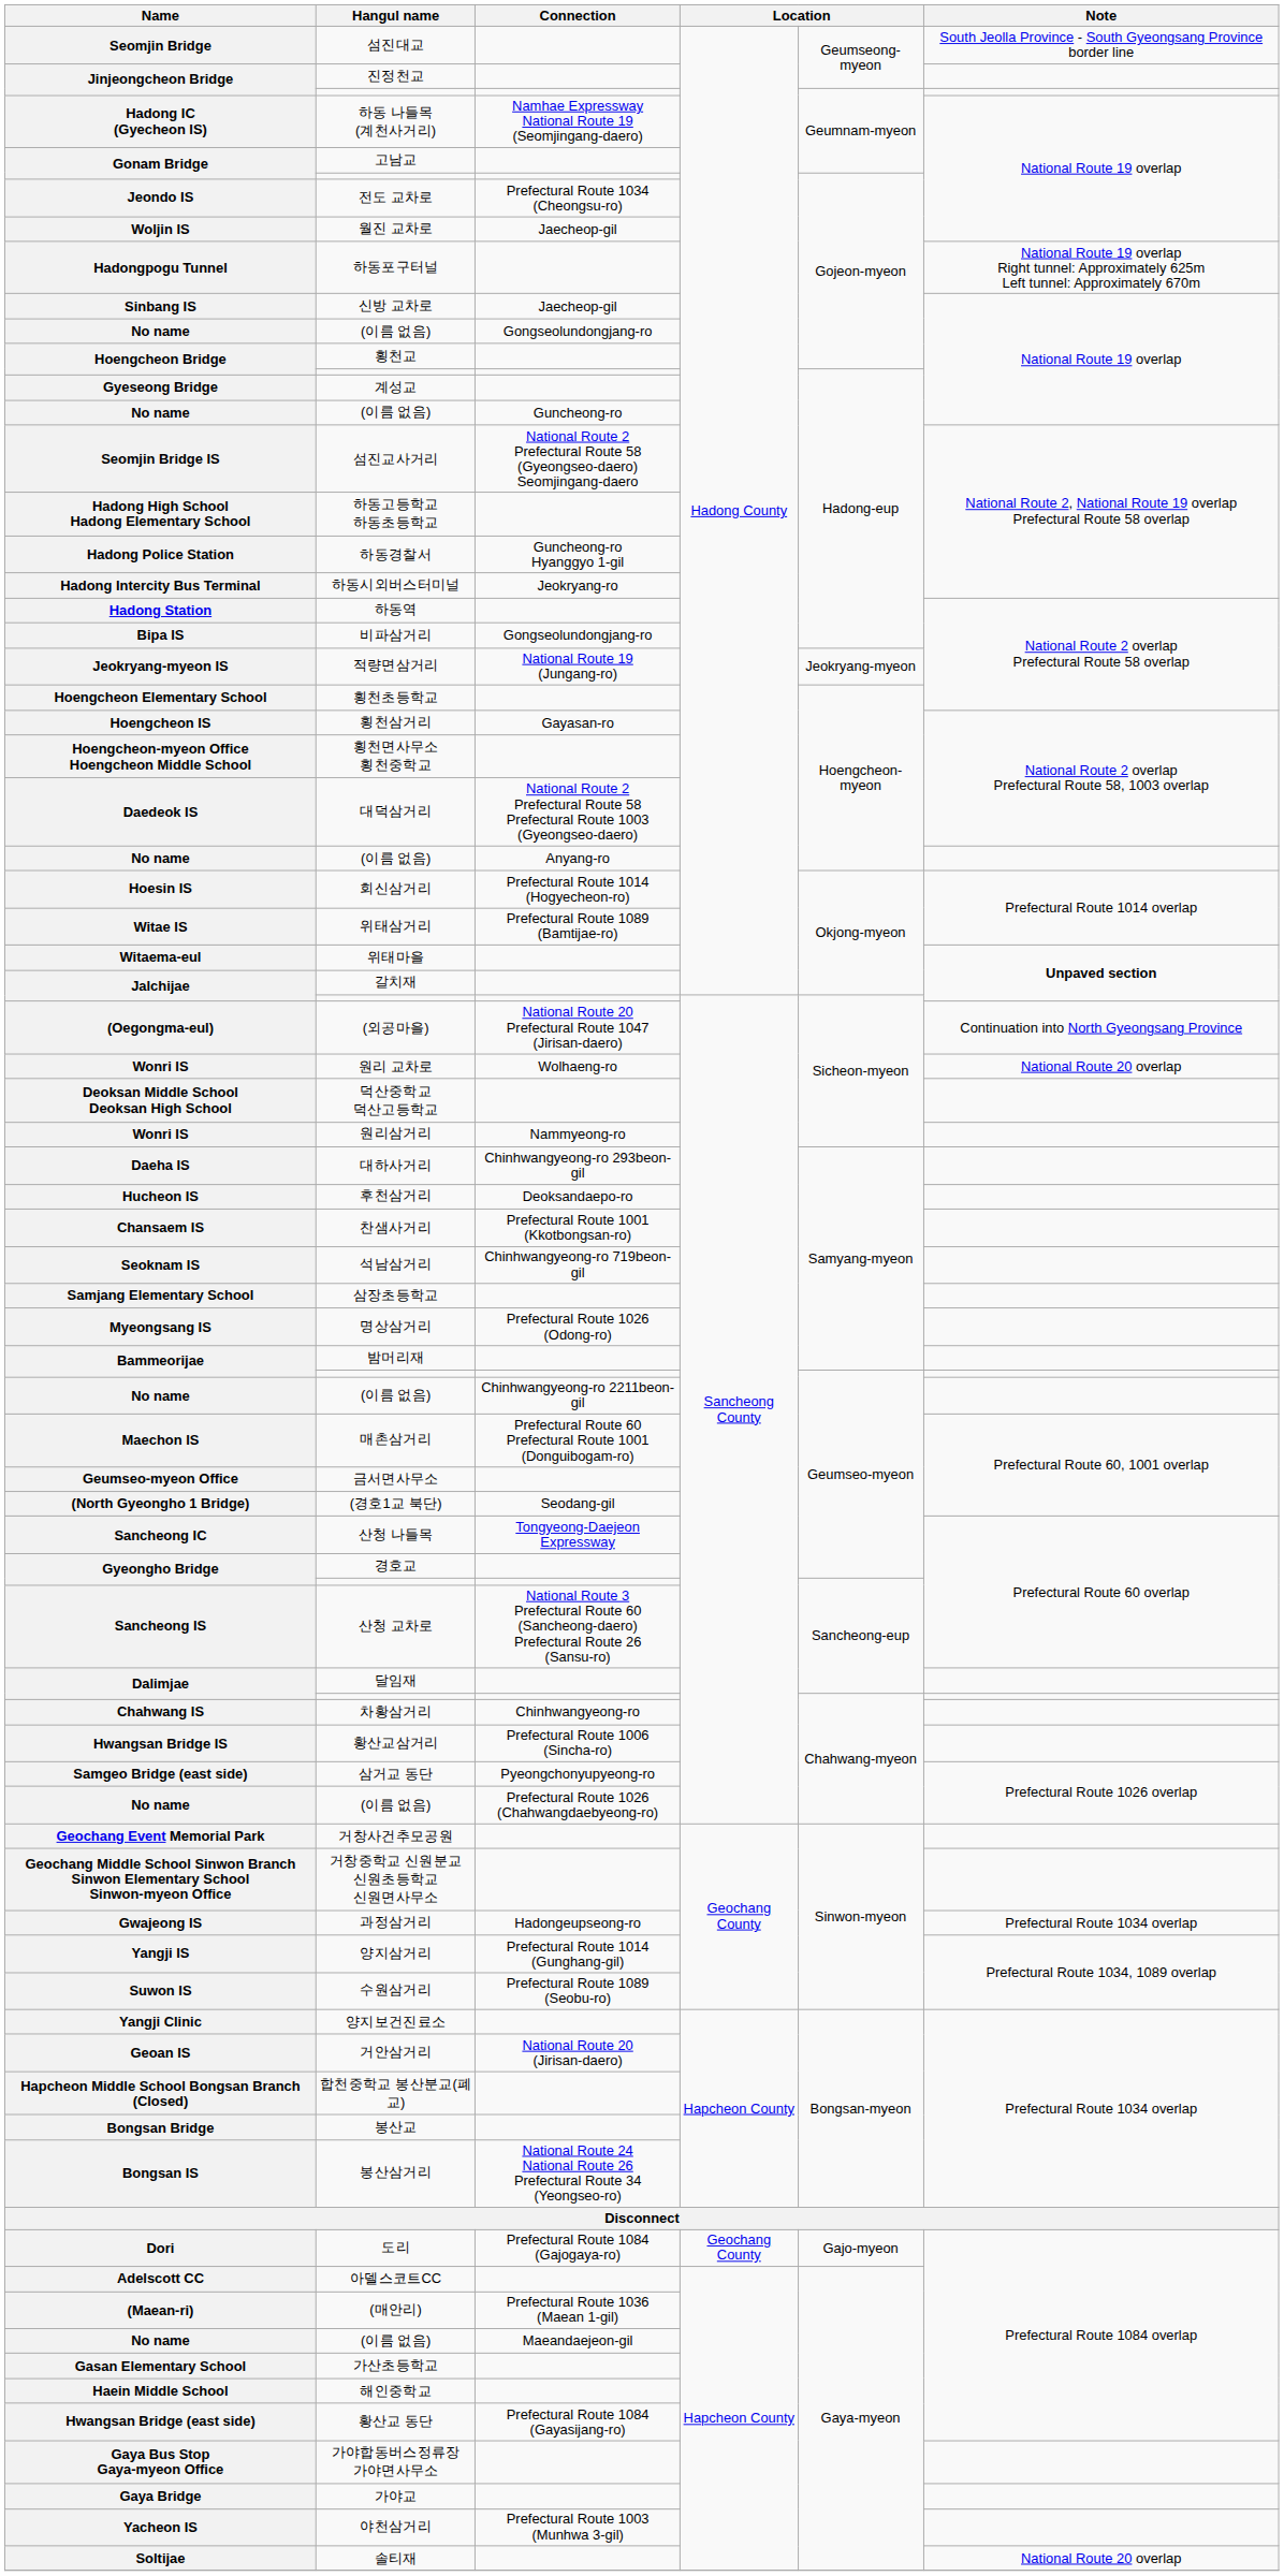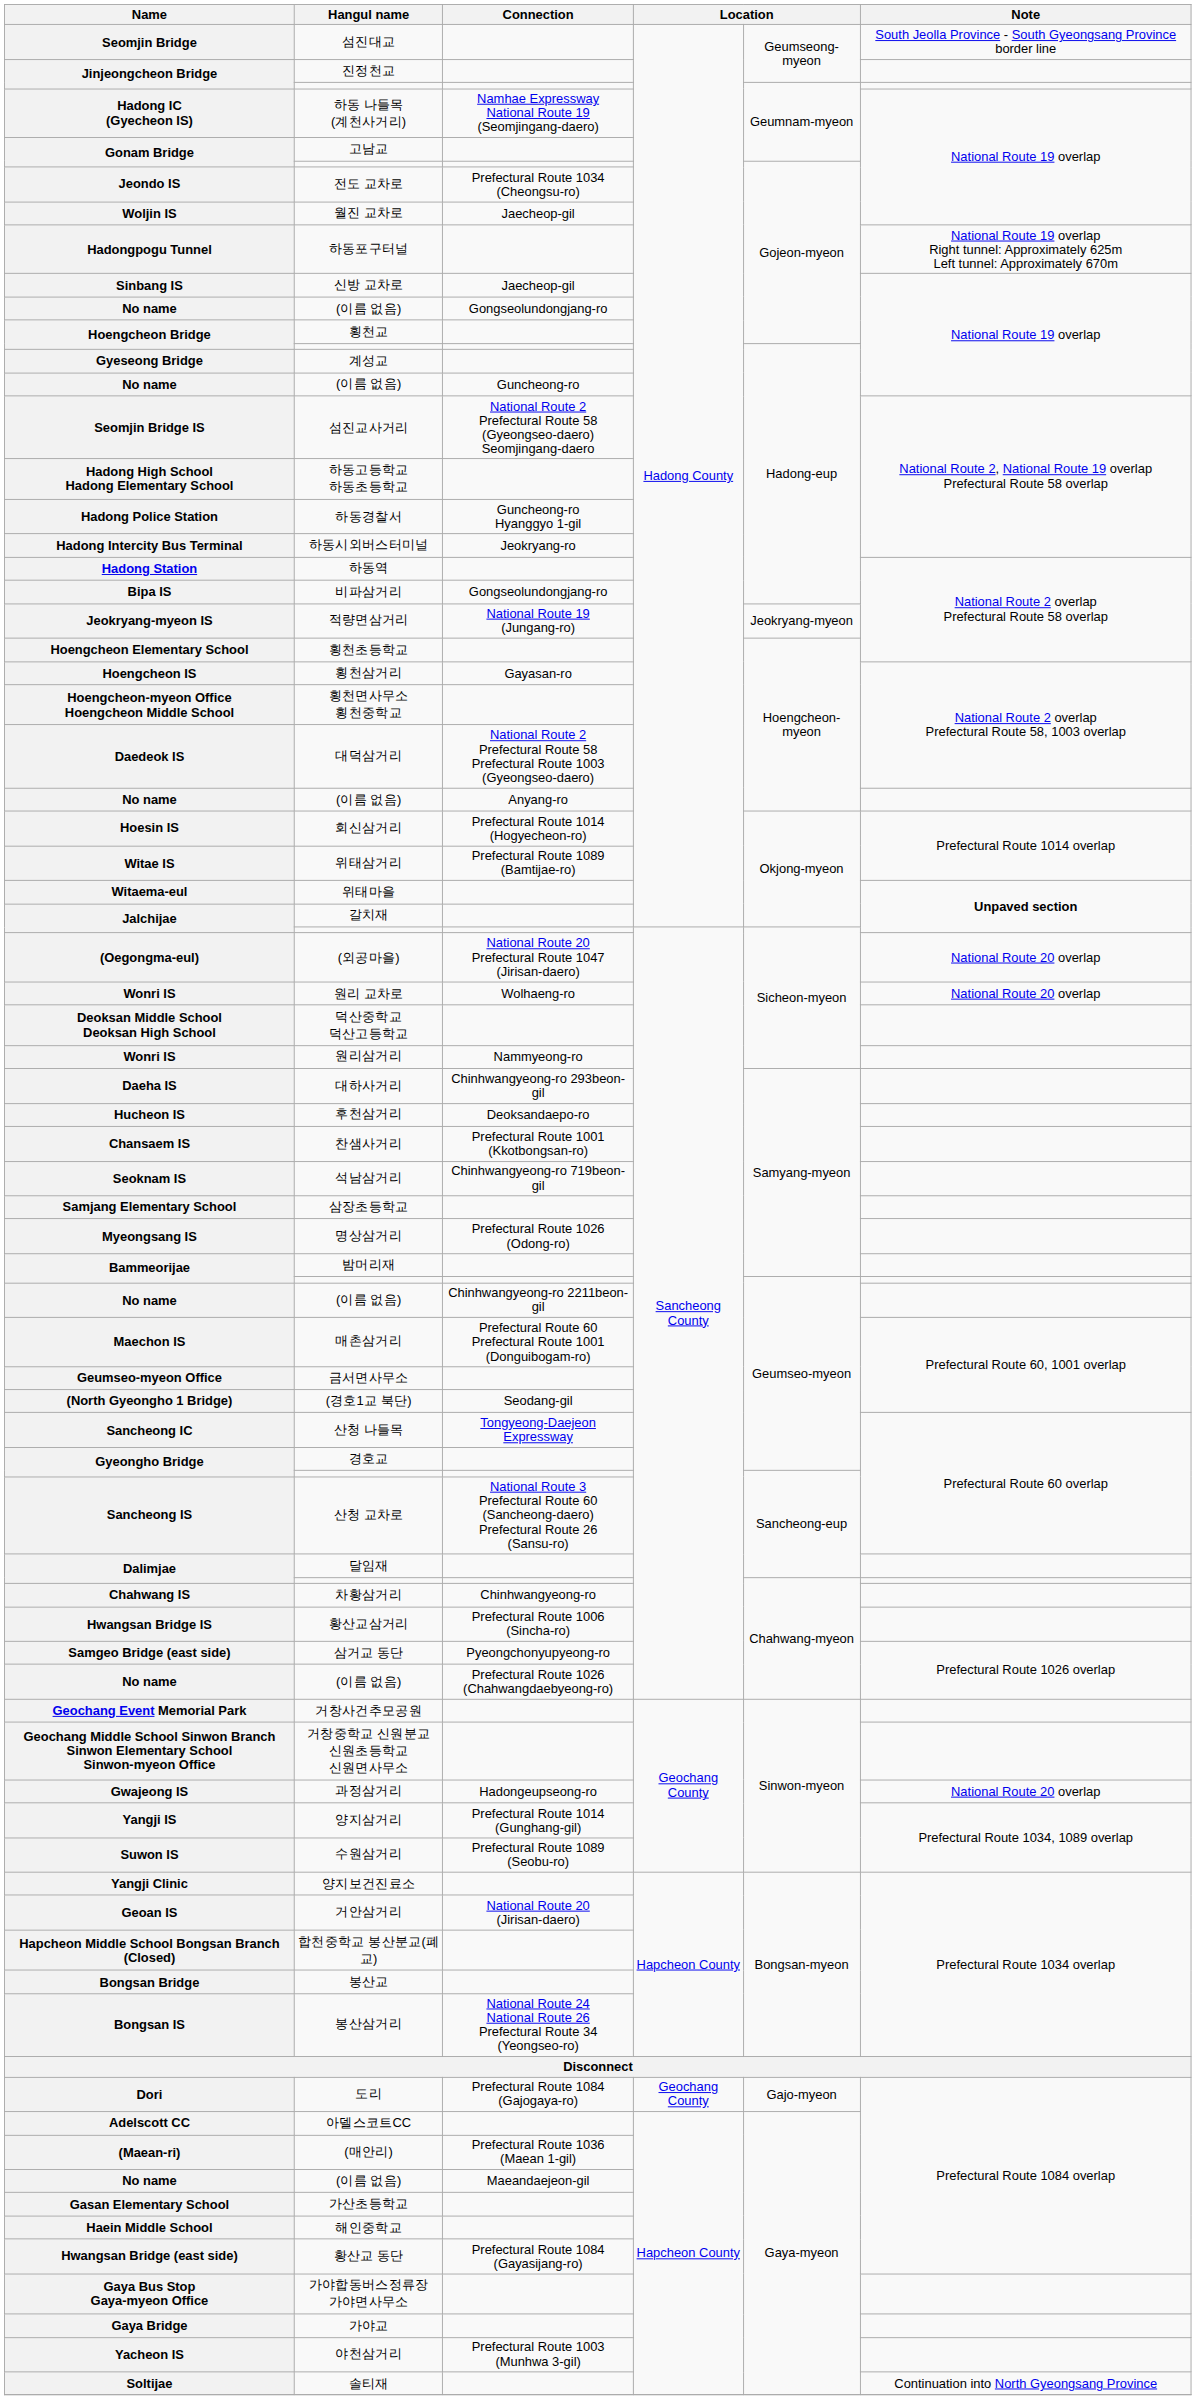 <table class="wikitable" style="font-size: 85%; text-align: center;">
 <tr>
 <th>Name </th>
 <th>Hangul name</th>
 <th>Connection</th>
 <th colspan="2">Location</th>
 <th>Note</th>
 </tr>
 <tr>
 <th>Seomjin Bridge</th>
 <td>섬진대교</td>
 <td></td>
 <td rowspan=31><a href='#'>Hadong County</a></td>
 <td rowspan=2>Geumseong-myeon</td>
 <td><a href='#'>South Jeolla Province</a> - <a href='#'>South Gyeongsang Province</a> border line</td>
 </tr>
 <tr>
 <th rowspan=2>Jinjeongcheon Bridge</th>
 <td>진정천교</td>
 <td></td>
 <td></td>
 </tr>
 <tr>
 <td></td>
 <td></td>
 <td rowspan=3>Geumnam-myeon</td>
 <td></td>
 </tr>
 <tr>
 <th>Hadong IC<br>(Gyecheon IS)</th>
 <td>하동 나들목<br>(계천사거리)</td>
 <td><a href='#'>Namhae Expressway</a><br><a href='#'>National Route 19</a><br>(Seomjingang-daero)</td>
 <td rowspan=5><a href='#'>National Route 19</a> overlap</td>
 </tr>
 <tr>
 <th rowspan=2>Gonam Bridge</th>
 <td>고남교</td>
 <td></td>
 </tr>
 <tr>
 <td></td>
 <td></td>
 <td rowspan=7>Gojeon-myeon</td>
 </tr>
 <tr>
 <th>Jeondo IS</th>
 <td>전도 교차로</td>
 <td>Prefectural Route 1034<br>(Cheongsu-ro)</td>
 </tr>
 <tr>
 <th>Woljin IS</th>
 <td>월진 교차로</td>
 <td>Jaecheop-gil</td>
 </tr>
 <tr>
 <th>Hadongpogu Tunnel</th>
 <td>하동포구터널</td>
 <td></td>
 <td><a href='#'>National Route 19</a> overlap<br>Right tunnel: Approximately 625m<br>Left tunnel: Approximately 670m</td>
 </tr>
 <tr>
 <th>Sinbang IS</th>
 <td>신방 교차로</td>
 <td>Jaecheop-gil</td>
 <td rowspan=6><a href='#'>National Route 19</a> overlap</td>
 </tr>
 <tr>
 <th>No name</th>
 <td>(이름 없음)</td>
 <td>Gongseolundongjang-ro</td>
 </tr>
 <tr>
 <th rowspan=2>Hoengcheon Bridge</th>
 <td>횡천교</td>
 <td></td>
 </tr>
 <tr>
 <td></td>
 <td></td>
 <td rowspan=9>Hadong-eup</td>
 </tr>
 <tr>
 <th>Gyeseong Bridge</th>
 <td>계성교</td>
 <td></td>
 </tr>
 <tr>
 <th>No name</th>
 <td>(이름 없음)</td>
 <td>Guncheong-ro</td>
 </tr>
 <tr>
 <th>Seomjin Bridge IS</th>
 <td>섬진교사거리</td>
 <td><a href='#'>National Route 2</a><br>Prefectural Route 58<br>(Gyeongseo-daero)<br>Seomjingang-daero</td>
 <td rowspan=4><a href='#'>National Route 2</a>, <a href='#'>National Route 19</a> overlap<br>Prefectural Route 58 overlap</td>
 </tr>
 <tr>
 <th>Hadong High School<br>Hadong Elementary School</th>
 <td>하동고등학교<br>하동초등학교</td>
 <td></td>
 </tr>
 <tr>
 <th>Hadong Police Station</th>
 <td>하동경찰서</td>
 <td>Guncheong-ro<br>Hyanggyo 1-gil</td>
 </tr>
 <tr>
 <th>Hadong Intercity Bus Terminal</th>
 <td>하동시외버스터미널</td>
 <td>Jeokryang-ro</td>
 </tr>
 <tr>
 <th><a href='#'>Hadong Station</a></th>
 <td>하동역</td>
 <td></td>
 <td rowspan=4><a href='#'>National Route 2</a> overlap<br>Prefectural Route 58 overlap</td>
 </tr>
 <tr>
 <th>Bipa IS</th>
 <td>비파삼거리</td>
 <td>Gongseolundongjang-ro</td>
 </tr>
 <tr>
 <th>Jeokryang-myeon IS</th>
 <td>적량면삼거리</td>
 <td><a href='#'>National Route 19</a><br>(Jungang-ro)</td>
 <td>Jeokryang-myeon</td>
 </tr>
 <tr>
 <th>Hoengcheon Elementary School</th>
 <td>횡천초등학교</td>
 <td></td>
 <td rowspan=5>Hoengcheon-myeon</td>
 </tr>
 <tr>
 <th>Hoengcheon IS</th>
 <td>횡천삼거리</td>
 <td>Gayasan-ro</td>
 <td rowspan=3><a href='#'>National Route 2</a> overlap<br>Prefectural Route 58, 1003 overlap</td>
 </tr>
 <tr>
 <th>Hoengcheon-myeon Office<br>Hoengcheon Middle School</th>
 <td>횡천면사무소<br>횡천중학교</td>
 <td></td>
 </tr>
 <tr>
 <th>Daedeok IS</th>
 <td>대덕삼거리</td>
 <td><a href='#'>National Route 2</a><br>Prefectural Route 58<br>Prefectural Route 1003<br>(Gyeongseo-daero)</td>
 </tr>
 <tr>
 <th>No name</th>
 <td>(이름 없음)</td>
 <td>Anyang-ro</td>
 <td></td>
 </tr>
 <tr>
 <th>Hoesin IS</th>
 <td>회신삼거리</td>
 <td>Prefectural Route 1014<br>(Hogyecheon-ro)</td>
 <td rowspan=4>Okjong-myeon</td>
 <td rowspan=2>Prefectural Route 1014 overlap</td>
 </tr>
 <tr>
 <th>Witae IS</th>
 <td>위태삼거리</td>
 <td>Prefectural Route 1089<br>(Bamtijae-ro)</td>
 </tr>
 <tr>
 <th>Witaema-eul</th>
 <td>위태마을</td>
 <td></td>
 <td rowspan=3><strong>Unpaved section</strong></td>
 </tr>
 <tr>
 <th rowspan=2>Jalchijae</th>
 <td>갈치재</td>
 <td></td>
 </tr>
 <tr>
 <td></td>
 <td></td>
 <td rowspan=27><a href='#'>Sancheong County</a></td>
 <td rowspan=5>Sicheon-myeon</td>
 </tr>
 <tr>
 <th>(Oegongma-eul)</th>
 <td>(외공마을)</td>
 <td><a href='#'>National Route 20</a><br>Prefectural Route 1047<br>(Jirisan-daero)</td>
-<td>Continuation into <a href='#'>North Gyeongsang Province</a></td>
+<td><a href='#'>National Route 20</a> overlap</td>
 </tr>
 <tr>
 <th>Wonri IS</th>
 <td>원리 교차로</td>
 <td>Wolhaeng-ro</td>
 <td><a href='#'>National Route 20</a> overlap</td>
 </tr>
 <tr>
 <th>Deoksan Middle School<br>Deoksan High School</th>
 <td>덕산중학교<br>덕산고등학교</td>
 <td></td>
 <td></td>
 </tr>
 <tr>
 <th>Wonri IS</th>
 <td>원리삼거리</td>
 <td>Nammyeong-ro</td>
 <td></td>
 </tr>
 <tr>
 <th>Daeha IS</th>
 <td>대하사거리</td>
 <td>Chinhwangyeong-ro 293beon-gil</td>
 <td rowspan=7>Samyang-myeon</td>
 <td></td>
 </tr>
 <tr>
 <th>Hucheon IS</th>
 <td>후천삼거리</td>
 <td>Deoksandaepo-ro</td>
 <td></td>
 </tr>
 <tr>
 <th>Chansaem IS</th>
 <td>찬샘사거리</td>
 <td>Prefectural Route 1001<br>(Kkotbongsan-ro)</td>
 <td></td>
 </tr>
 <tr>
 <th>Seoknam IS</th>
 <td>석남삼거리</td>
 <td>Chinhwangyeong-ro 719beon-gil</td>
 <td></td>
 </tr>
 <tr>
 <th>Samjang Elementary School</th>
 <td>삼장초등학교</td>
 <td></td>
 <td></td>
 </tr>
 <tr>
 <th>Myeongsang IS</th>
 <td>명상삼거리</td>
 <td>Prefectural Route 1026<br>(Odong-ro)</td>
 <td></td>
 </tr>
 <tr>
 <th rowspan=2>Bammeorijae</th>
 <td>밤머리재</td>
 <td></td>
 <td></td>
 </tr>
 <tr>
 <td></td>
 <td></td>
 <td rowspan=7>Geumseo-myeon</td>
 <td></td>
 </tr>
 <tr>
 <th>No name</th>
 <td>(이름 없음)</td>
 <td>Chinhwangyeong-ro 2211beon-gil</td>
 <td></td>
 </tr>
 <tr>
 <th>Maechon IS</th>
 <td>매촌삼거리</td>
 <td>Prefectural Route 60<br>Prefectural Route 1001<br>(Donguibogam-ro)</td>
 <td rowspan=3>Prefectural Route 60, 1001 overlap</td>
 </tr>
 <tr>
 <th>Geumseo-myeon Office</th>
 <td>금서면사무소</td>
 <td></td>
 </tr>
 <tr>
 <th>(North Gyeongho 1 Bridge)</th>
 <td>(경호1교 북단)</td>
 <td>Seodang-gil</td>
 </tr>
 <tr>
 <th>Sancheong IC</th>
 <td>산청 나들목</td>
 <td><a href='#'>Tongyeong-Daejeon Expressway</a></td>
 <td rowspan=4>Prefectural Route 60 overlap</td>
 </tr>
 <tr>
 <th rowspan=2>Gyeongho Bridge</th>
 <td>경호교</td>
 <td></td>
 </tr>
 <tr>
 <td></td>
 <td></td>
 <td rowspan=3>Sancheong-eup</td>
 </tr>
 <tr>
 <th>Sancheong IS</th>
 <td>산청 교차로</td>
 <td><a href='#'>National Route 3</a><br>Prefectural Route 60<br>(Sancheong-daero)<br>Prefectural Route 26<br>(Sansu-ro)</td>
 </tr>
 <tr>
 <th rowspan=2>Dalimjae</th>
 <td>달임재</td>
 <td></td>
 <td></td>
 </tr>
 <tr>
 <td></td>
 <td></td>
 <td rowspan=5>Chahwang-myeon</td>
 <td></td>
 </tr>
 <tr>
 <th>Chahwang IS</th>
 <td>차황삼거리</td>
 <td>Chinhwangyeong-ro</td>
 <td></td>
 </tr>
 <tr>
 <th>Hwangsan Bridge IS</th>
 <td>황산교삼거리</td>
 <td>Prefectural Route 1006<br>(Sincha-ro)</td>
 <td></td>
 </tr>
 <tr>
 <th>Samgeo Bridge (east side)</th>
 <td>삼거교 동단</td>
 <td>Pyeongchonyupyeong-ro</td>
 <td rowspan=2>Prefectural Route 1026 overlap</td>
 </tr>
 <tr>
 <th>No name</th>
 <td>(이름 없음)</td>
 <td>Prefectural Route 1026<br>(Chahwangdaebyeong-ro)</td>
 </tr>
 <tr>
 <th><a href='#'>Geochang Event</a> Memorial Park</th>
 <td>거창사건추모공원</td>
 <td></td>
 <td rowspan=5><a href='#'>Geochang County</a></td>
 <td rowspan=5>Sinwon-myeon</td>
 <td></td>
 </tr>
 <tr>
 <th>Geochang Middle School Sinwon Branch<br>Sinwon Elementary School<br>Sinwon-myeon Office</th>
 <td>거창중학교 신원분교<br>신원초등학교<br>신원면사무소</td>
 <td></td>
 <td></td>
 </tr>
 <tr>
 <th>Gwajeong IS</th>
 <td>과정삼거리</td>
 <td>Hadongeupseong-ro</td>
-<td>Prefectural Route 1034 overlap</td>
+<td><a href='#'>National Route 20</a> overlap</td>
 </tr>
 <tr>
 <th>Yangji IS</th>
 <td>양지삼거리</td>
 <td>Prefectural Route 1014<br>(Gunghang-gil)</td>
 <td rowspan=2>Prefectural Route 1034, 1089 overlap</td>
 </tr>
 <tr>
 <th>Suwon IS</th>
 <td>수원삼거리</td>
 <td>Prefectural Route 1089<br>(Seobu-ro)</td>
 </tr>
 <tr>
 <th>Yangji Clinic</th>
 <td>양지보건진료소</td>
 <td></td>
 <td rowspan=5><a href='#'>Hapcheon County</a></td>
 <td rowspan=5>Bongsan-myeon</td>
 <td rowspan=5>Prefectural Route 1034 overlap</td>
 </tr>
 <tr>
 <th>Geoan IS</th>
 <td>거안삼거리</td>
 <td><a href='#'>National Route 20</a><br>(Jirisan-daero)</td>
 </tr>
 <tr>
 <th>Hapcheon Middle School Bongsan Branch (Closed)</th>
 <td>합천중학교 봉산분교(폐교)</td>
 <td></td>
 </tr>
 <tr>
 <th>Bongsan Bridge</th>
 <td>봉산교</td>
 <td></td>
 </tr>
 <tr>
 <th>Bongsan IS</th>
 <td>봉산삼거리</td>
 <td><a href='#'>National Route 24</a><br><a href='#'>National Route 26</a><br>Prefectural Route 34<br>(Yeongseo-ro)</td>
 </tr>
 <tr>
 <th colspan=6>Disconnect</th>
 </tr>
 <tr>
 <th>Dori</th>
 <td>도리</td>
 <td>Prefectural Route 1084<br>(Gajogaya-ro)</td>
 <td><a href='#'>Geochang County</a></td>
 <td>Gajo-myeon</td>
 <td rowspan=7>Prefectural Route 1084 overlap</td>
 </tr>
 <tr>
 <th>Adelscott CC</th>
 <td>아델스코트CC</td>
 <td></td>
 <td rowspan=10><a href='#'>Hapcheon County</a></td>
 <td rowspan=10>Gaya-myeon</td>
 </tr>
 <tr>
 <th>(Maean-ri)</th>
 <td>(매안리)</td>
 <td>Prefectural Route 1036<br>(Maean 1-gil)</td>
 </tr>
 <tr>
 <th>No name</th>
 <td>(이름 없음)</td>
 <td>Maeandaejeon-gil</td>
 </tr>
 <tr>
 <th>Gasan Elementary School</th>
 <td>가산초등학교</td>
 <td></td>
 </tr>
 <tr>
 <th>Haein Middle School</th>
 <td>해인중학교</td>
 <td></td>
 </tr>
 <tr>
 <th>Hwangsan Bridge (east side)</th>
 <td>황산교 동단</td>
 <td>Prefectural Route 1084<br>(Gayasijang-ro)</td>
 </tr>
 <tr>
 <th>Gaya Bus Stop<br>Gaya-myeon Office</th>
 <td>가야합동버스정류장<br>가야면사무소</td>
 <td></td>
 <td></td>
 </tr>
 <tr>
 <th>Gaya Bridge</th>
 <td>가야교</td>
 <td></td>
 <td></td>
 </tr>
 <tr>
 <th>Yacheon IS</th>
 <td>야천삼거리</td>
 <td>Prefectural Route 1003<br>(Munhwa 3-gil)</td>
 <td></td>
 </tr>
 <tr>
 <th>Soltijae</th>
 <td>솔티재</td>
 <td></td>
-<td><a href='#'>National Route 20</a> overlap</td>
+<td>Continuation into <a href='#'>North Gyeongsang Province</a></td>
 </tr>
 <tr>
 </tr>
 </table>
